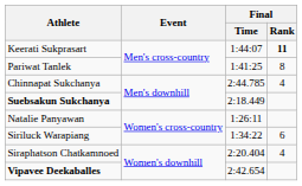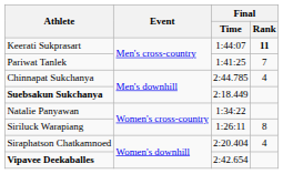 <table class=wikitable style=font-size:90%;text-align:center>
 <tr>
 <th rowspan="2">Athlete</th>
 <th rowspan="2">Event</th>
 <th colspan=2>Final</th>
 </tr>
 <tr>
 <th>Time</th>
 <th>Rank</th>
 </tr>
 <tr>
 <td align=left>Keerati Sukprasart</td>
 <td align=left rowspan=2><a href='#'>Men's cross-country</a></td>
 <td>1:44:07</td>
 <td><strong>11</strong></td>
 </tr>
 <tr>
 <td align=left>Pariwat Tanlek</td>
 <td>1:41:25</td>
-<td>8</td>
+<td>7</td>
 </tr>
 <tr>
 <td align=left>Chinnapat Sukchanya</td>
 <td align=left rowspan=2><a href='#'>Men's downhill</a></td>
 <td>2:44.785</td>
 <td>4</td>
 </tr>
 <tr>
 <td align=left><strong>Suebsakun Sukchanya</strong></td>
 <td>2:18.449</td>
 <td></td>
 </tr>
 <tr>
 <td align=left>Natalie Panyawan</td>
 <td align=left rowspan=2><a href='#'>Women's cross-country</a></td>
-<td>1:26:11</td>
+<td>1:34:22</td>
 <td></td>
 </tr>
 <tr>
 <td align=left>Siriluck Warapiang</td>
-<td>1:34:22</td>
-<td>6</td>
+<td>1:26:11</td>
+<td>8</td>
 </tr>
 <tr>
 <td align=left>Siraphatson Chatkamnoed</td>
 <td align=left rowspan=2><a href='#'>Women's downhill</a></td>
 <td>2:20.404</td>
 <td>4</td>
 </tr>
 <tr>
 <td align=left><strong>Vipavee Deekaballes</strong></td>
 <td>2:42.654</td>
 <td></td>
 </tr>
 </table>
